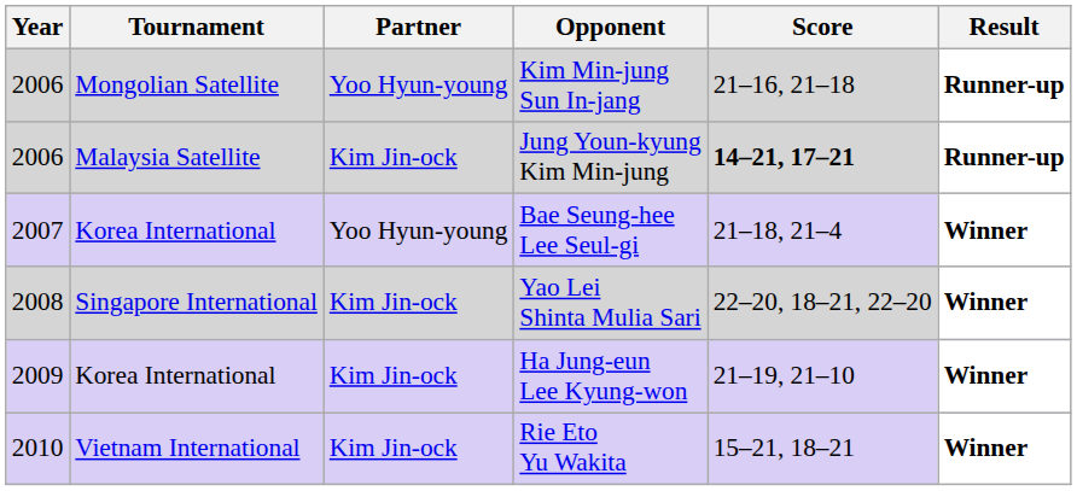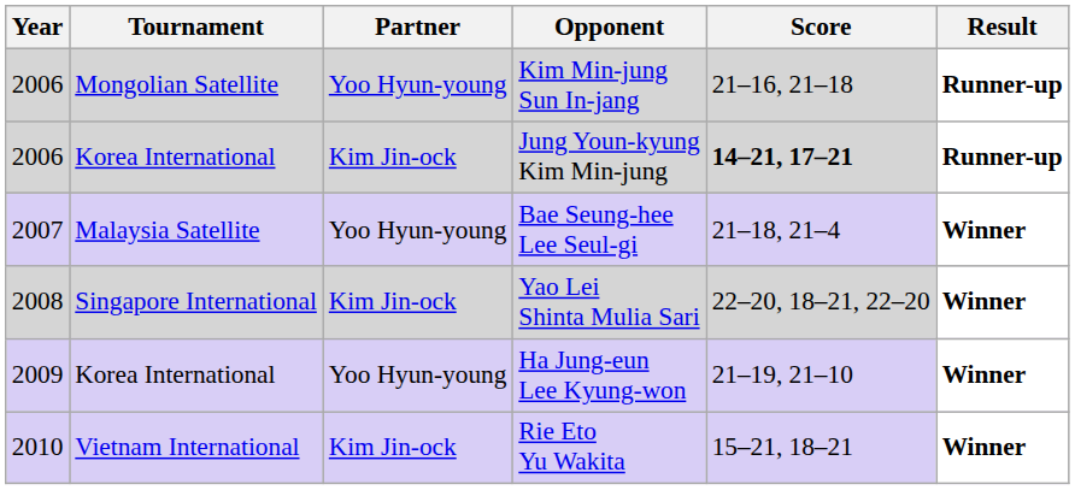 <table class="sortable wikitable" style="font-size: 90%;">
 <tr>
 <th>Year</th>
 <th>Tournament</th>
 <th>Partner</th>
 <th>Opponent</th>
 <th>Score</th>
 <th>Result</th>
 </tr>
 <tr style="background:#D5D5D5">
 <td align="center">2006</td>
 <td align="left"><a href='#'>Mongolian Satellite</a></td>
 <td align="left"> <a href='#'>Yoo Hyun-young</a></td>
 <td align="left"> <a href='#'>Kim Min-jung</a> <br>  <a href='#'>Sun In-jang</a></td>
 <td align="left">21–16, 21–18</td>
 <td style="text-align:left; background:white"> <strong>Runner-up</strong></td>
 </tr>
 <tr style="background:#D5D5D5">
 <td align="center">2006</td>
-<td align="left"><a href='#'>Malaysia Satellite</a></td>
+<td align="left"><a href='#'>Korea International</a></td>
 <td align="left"> <a href='#'>Kim Jin-ock</a></td>
 <td align="left"> <a href='#'>Jung Youn-kyung</a> <br>  Kim Min-jung</td>
 <td align="left"><strong>14–21, 17–21</strong></td>
 <td style="text-align:left; background:white"> <strong>Runner-up</strong></td>
 </tr>
 <tr style="background:#D8CEF6">
 <td align="center">2007</td>
-<td align="left"><a href='#'>Korea International</a></td>
+<td align="left"><a href='#'>Malaysia Satellite</a></td>
 <td align="left"> Yoo Hyun-young</td>
 <td align="left"> <a href='#'>Bae Seung-hee</a> <br>  <a href='#'>Lee Seul-gi</a></td>
 <td align="left">21–18, 21–4</td>
 <td style="text-align:left; background:white"> <strong>Winner</strong></td>
 </tr>
 <tr style="background:#D5D5D5">
 <td align="center">2008</td>
 <td align="left"><a href='#'>Singapore International</a></td>
 <td align="left"> <a href='#'>Kim Jin-ock</a></td>
 <td align="left"> <a href='#'>Yao Lei</a> <br>  <a href='#'>Shinta Mulia Sari</a></td>
 <td align="left">22–20, 18–21, 22–20</td>
 <td style="text-align:left; background:white"> <strong>Winner</strong></td>
 </tr>
 <tr style="background:#D8CEF6">
 <td align="center">2009</td>
 <td align="left">Korea International</td>
-<td align="left"> <a href='#'>Kim Jin-ock</a></td>
+<td align="left"> Yoo Hyun-young</td>
 <td align="left"> <a href='#'>Ha Jung-eun</a> <br>  <a href='#'>Lee Kyung-won</a></td>
 <td align="left">21–19, 21–10</td>
 <td style="text-align:left; background:white"> <strong>Winner</strong></td>
 </tr>
 <tr style="background:#D8CEF6">
 <td align="center">2010</td>
 <td align="left"><a href='#'>Vietnam International</a></td>
 <td align="left"> <a href='#'>Kim Jin-ock</a></td>
 <td align="left"> <a href='#'>Rie Eto</a> <br>  <a href='#'>Yu Wakita</a></td>
 <td align="left">15–21, 18–21</td>
 <td style="text-align:left; background:white"> <strong>Winner</strong></td>
 </tr>
 </table>
